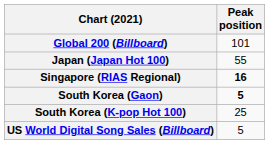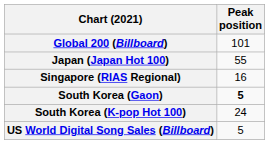 <table class="wikitable sortable plainrowheaders" style="text-align:center">
 <tr>
 <th scope="col">Chart (2021)</th>
 <th scope="col">Peak<br>position</th>
 </tr>
 <tr>
 <th scope="row"><a href='#'>Global 200</a> (<em><a href='#'>Billboard</a></em>)</th>
 <td>101</td>
 </tr>
 <tr>
 <th scope="row">Japan (<a href='#'>Japan Hot 100</a>)</th>
 <td>55</td>
 </tr>
 <tr>
 <th scope="row">Singapore (<a href='#'>RIAS</a> Regional)</th>
-<td><strong>16</strong></td>
+<td>16</td>
 </tr>
 <tr>
 <th scope="row">South Korea (<a href='#'>Gaon</a>)</th>
 <td><strong>5</strong></td>
 </tr>
 <tr>
 <th scope="row">South Korea (<a href='#'>K-pop Hot 100</a>)</th>
-<td>25</td>
+<td>24</td>
 </tr>
 <tr>
 <th scope="row">US <a href='#'>World Digital Song Sales</a> (<em><a href='#'>Billboard</a></em>)</th>
 <td>5</td>
 </tr>
 </table>
